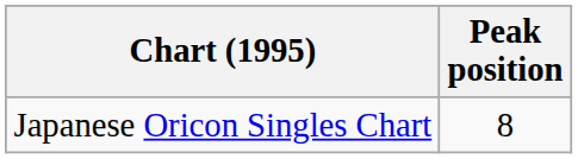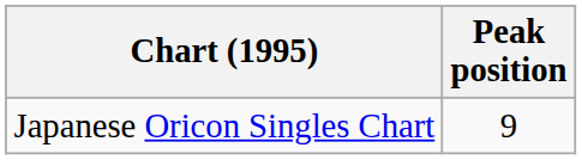 <table class="wikitable">
 <tr>
 <th>Chart (1995)</th>
 <th>Peak<br>position</th>
 </tr>
 <tr>
 <td>Japanese <a href='#'>Oricon Singles Chart</a></td>
-<td align="center">8</td>
+<td align="center">9</td>
 </tr>
 </table>
